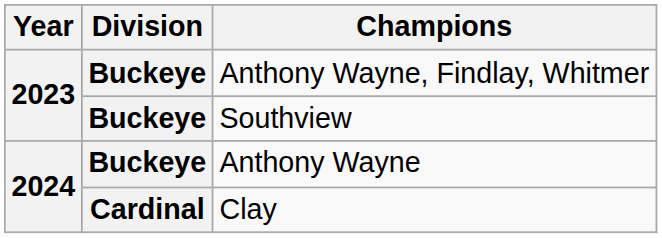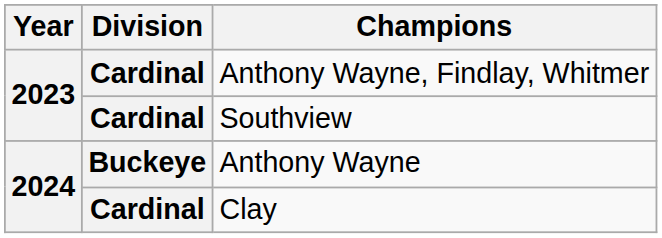 <table class="wikitable">
 <tr>
 <th>Year</th>
 <th>Division</th>
 <th>Champions</th>
 </tr>
 <tr>
 <th rowspan="2">2023</th>
-<th>Buckeye</th>
+<th>Cardinal</th>
 <td>Anthony Wayne, Findlay, Whitmer</td>
 </tr>
 <tr>
-<th>Buckeye</th>
+<th>Cardinal</th>
 <td>Southview</td>
 </tr>
 <tr>
 <th rowspan="2">2024</th>
 <th>Buckeye</th>
 <td>Anthony Wayne</td>
 </tr>
 <tr>
 <th>Cardinal</th>
 <td>Clay</td>
 </tr>
 </table>
